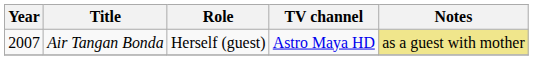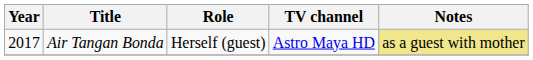 <table class="wikitable">
 <tr>
 <th>Year</th>
 <th>Title</th>
 <th>Role</th>
 <th>TV channel</th>
 <th>Notes</th>
 </tr>
 <tr>
-<td>2007</td>
+<td>2017</td>
 <td><em>Air Tangan Bonda</em></td>
 <td>Herself (guest)</td>
 <td><a href='#'>Astro Maya HD</a></td>
 <td style="background: khaki;">as a guest with mother</td>
 </tr>
 <tr>
 </tr>
 </table>
